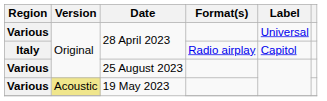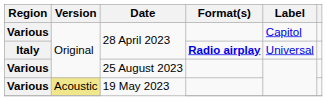 <table class="wikitable plainrowheaders">
 <tr>
 <th scope="col">Region</th>
 <th scope="col">Version</th>
 <th scope="col">Date</th>
 <th scope="col">Format(s)</th>
 <th scope="col">Label</th>
 <th scope="col"></th>
 </tr>
 <tr>
 <th scope="row">Various</th>
 <td rowspan="3">Original</td>
 <td rowspan="2">28 April 2023</td>
 <td></td>
-<td><a href='#'>Universal</a></td>
+<td><a href='#'>Capitol</a></td>
 <td style="text-align:center;"></td>
 </tr>
 <tr>
 <th scope="row">Italy</th>
-<td><a href='#'>Radio airplay</a></td>
-<td><a href='#'>Capitol</a></td>
+<td><strong><a href='#'>Radio airplay</a></strong></td>
+<td><a href='#'>Universal</a></td>
 <td style="text-align:center;"></td>
 </tr>
 <tr>
 <th scope="row">Various</th>
 <td>25 August 2023</td>
 <td></td>
 <td rowspan="2"></td>
 <td style="text-align:center;"></td>
 </tr>
 <tr>
 <th scope="row">Various</th>
 <td style="background: khaki;">Acoustic</td>
 <td rowspan="2">19 May 2023</td>
 <td></td>
 <td style="text-align:center;"></td>
 </tr>
 <tr>
 </tr>
 </table>
